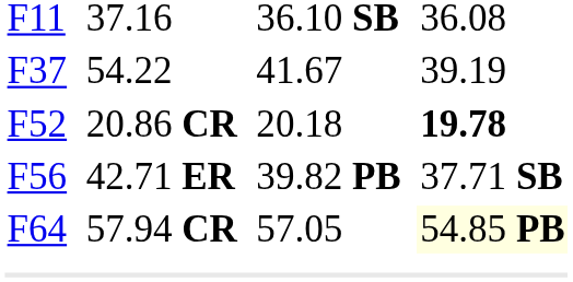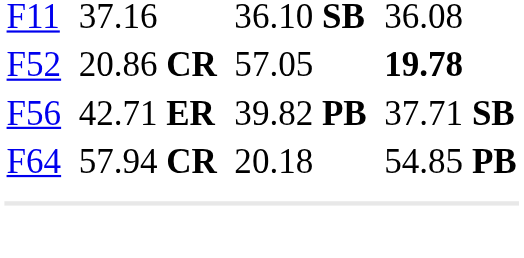 <table>
 <tr>
 <td><a href='#'>F11</a></td>
 <td></td>
 <td>37.16</td>
 <td></td>
 <td>36.10 <strong>SB</strong></td>
 <td></td>
 <td>36.08</td>
 </tr>
 <tr>
-<td><a href='#'>F37</a></td>
-<td></td>
-<td>54.22</td>
-<td></td>
-<td>41.67</td>
-<td></td>
-<td>39.19</td>
-</tr>
-<tr>
 <td><a href='#'>F52</a></td>
 <td></td>
 <td>20.86 <strong>CR</strong></td>
 <td></td>
-<td>20.18</td>
+<td>57.05</td>
 <td></td>
 <td><strong>19.78</strong></td>
 </tr>
 <tr>
 <td><a href='#'>F56</a></td>
 <td></td>
 <td>42.71 <strong>ER</strong></td>
 <td></td>
 <td>39.82 <strong>PB</strong></td>
 <td></td>
 <td>37.71 <strong>SB</strong></td>
 </tr>
 <tr>
 <td><a href='#'>F64</a></td>
 <td></td>
 <td>57.94 <strong>CR</strong></td>
 <td></td>
-<td>57.05</td>
+<td>20.18</td>
 <td></td>
-<td style="background: lightyellow;">54.85 <strong>PB</strong></td>
+<td>54.85 <strong>PB</strong></td>
 </tr>
 <tr>
 <td colspan=7></td>
 </tr>
 <tr>
 </tr>
 <tr bgcolor= e8e8e8>
 <td colspan=7></td>
 </tr>
 </table>
